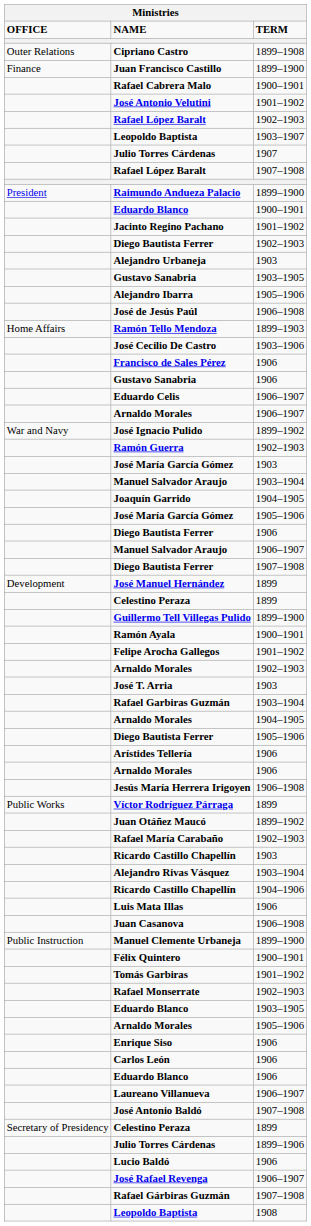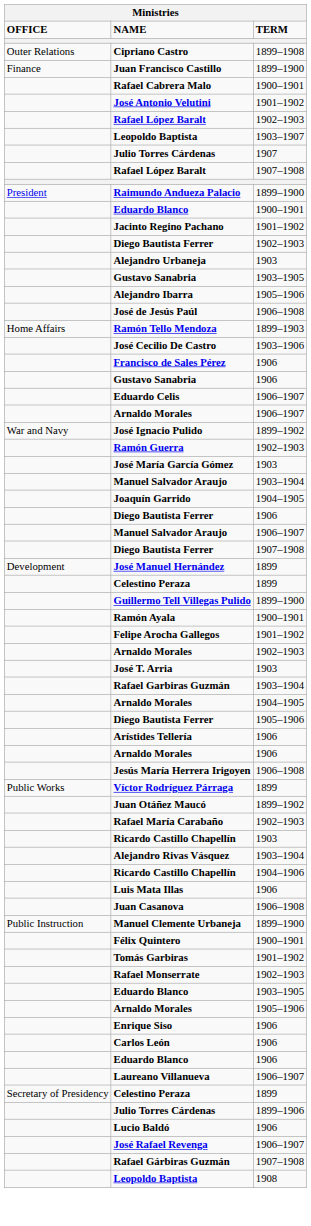 <table class="wikitable">
 <tr>
 <th bgcolor="#dcdcdc" colspan=3>Ministries</th>
 </tr>
 <tr>
 <td align="left"><strong>OFFICE</strong></td>
 <td align="left"><strong>NAME</strong></td>
 <td align="left"><strong>TERM</strong></td>
 </tr>
 <tr>
 <th bgcolor="black" colspan=3></th>
 </tr>
 <tr>
 <td align="left">Outer Relations</td>
 <td align="left"><strong>Cipriano Castro</strong></td>
 <td align="left">1899–1908</td>
 </tr>
 <tr>
 <td align="left">Finance</td>
 <td align="left"><strong>Juan Francisco Castillo</strong></td>
 <td align="left">1899–1900</td>
 </tr>
 <tr>
 <td align="left"> </td>
 <td align="left"><strong>Rafael Cabrera Malo</strong></td>
 <td align="left">1900–1901</td>
 </tr>
 <tr>
 <td align="left"> </td>
 <td align="left"><strong><a href='#'>José Antonio Velutini</a></strong></td>
 <td align="left">1901–1902</td>
 </tr>
 <tr>
 <td align="left"> </td>
 <td align="left"><strong><a href='#'>Rafael López Baralt</a></strong></td>
 <td align="left">1902–1903</td>
 </tr>
 <tr>
 <td align="left"> </td>
 <td align="left"><strong>Leopoldo Baptista</strong></td>
 <td align="left">1903–1907</td>
 </tr>
 <tr>
 <td align="left"> </td>
 <td align="left"><strong>Julio Torres Cárdenas</strong></td>
 <td align="left">1907</td>
 </tr>
 <tr>
 <td align="left"> </td>
 <td align="left"><strong>Rafael López Baralt</strong></td>
 <td align="left">1907–1908</td>
 </tr>
 <tr>
 <th bgcolor="black" colspan=3></th>
 </tr>
 <tr>
 <td align="left"><a href='#'>President</a></td>
 <td align="left"><strong><a href='#'>Raimundo Andueza Palacio</a></strong></td>
 <td align="left">1899–1900</td>
 </tr>
 <tr>
 <td align="left"> </td>
 <td align="left"><strong><a href='#'>Eduardo Blanco</a></strong></td>
 <td align="left">1900–1901</td>
 </tr>
 <tr>
 <td align="left"> </td>
 <td align="left"><strong>Jacinto Regino Pachano</strong></td>
 <td align="left">1901–1902</td>
 </tr>
 <tr>
 <td align="left"> </td>
 <td align="left"><strong>Diego Bautista Ferrer</strong></td>
 <td align="left">1902–1903</td>
 </tr>
 <tr>
 <td align="left"> </td>
 <td align="left"><strong>Alejandro Urbaneja</strong></td>
 <td align="left">1903</td>
 </tr>
 <tr>
 <td align="left"> </td>
 <td align="left"><strong>Gustavo Sanabria</strong></td>
 <td align="left">1903–1905</td>
 </tr>
 <tr>
 <td align="left"> </td>
 <td align="left"><strong>Alejandro Ibarra</strong></td>
 <td align="left">1905–1906</td>
 </tr>
 <tr>
 <td align="left"> </td>
 <td align="left"><strong>José de Jesús Paúl</strong></td>
 <td align="left">1906–1908</td>
 </tr>
 <tr>
 <td align="left">Home Affairs</td>
 <td align="left"><strong><a href='#'>Ramón Tello Mendoza</a></strong></td>
 <td align="left">1899–1903</td>
 </tr>
 <tr>
 <td align="left"> </td>
 <td align="left"><strong>José Cecilio De Castro</strong></td>
 <td align="left">1903–1906</td>
 </tr>
 <tr>
 <td align="left"> </td>
 <td align="left"><strong><a href='#'>Francisco de Sales Pérez</a></strong></td>
 <td align="left">1906</td>
 </tr>
 <tr>
 <td align="left"> </td>
 <td align="left"><strong>Gustavo Sanabria</strong></td>
 <td align="left">1906</td>
 </tr>
 <tr>
 <td align="left"> </td>
 <td align="left"><strong>Eduardo Celis</strong></td>
 <td align="left">1906–1907</td>
 </tr>
 <tr>
 <td align="left"> </td>
 <td align="left"><strong>Arnaldo Morales</strong></td>
 <td align="left">1906–1907</td>
 </tr>
 <tr>
 <td align="left">War and Navy</td>
 <td align="left"><strong>José Ignacio Pulido</strong></td>
 <td align="left">1899–1902</td>
 </tr>
 <tr>
 <td align="left"> </td>
 <td align="left"><strong><a href='#'>Ramón Guerra</a></strong></td>
 <td align="left">1902–1903</td>
 </tr>
 <tr>
 <td align="left"> </td>
 <td align="left"><strong>José María García Gómez</strong></td>
 <td align="left">1903</td>
 </tr>
 <tr>
 <td align="left"> </td>
 <td align="left"><strong>Manuel Salvador Araujo</strong></td>
 <td align="left">1903–1904</td>
 </tr>
 <tr>
 <td align="left"> </td>
 <td align="left"><strong>Joaquín Garrido</strong></td>
 <td align="left">1904–1905</td>
-</tr>
-<tr>
-<td align="left"> </td>
-<td align="left"><strong>José María García Gómez</strong></td>
-<td align="left">1905–1906</td>
 </tr>
 <tr>
 <td align="left"> </td>
 <td align="left"><strong>Diego Bautista Ferrer</strong></td>
 <td align="left">1906</td>
 </tr>
 <tr>
 <td align="left"> </td>
 <td align="left"><strong>Manuel Salvador Araujo</strong></td>
 <td align="left">1906–1907</td>
 </tr>
 <tr>
 <td align="left"> </td>
 <td align="left"><strong>Diego Bautista Ferrer</strong></td>
 <td align="left">1907–1908</td>
 </tr>
 <tr>
 <td align="left">Development</td>
 <td align="left"><strong><a href='#'>José Manuel Hernández</a></strong></td>
 <td align="left">1899</td>
 </tr>
 <tr>
 <td align="left"> </td>
 <td align="left"><strong>Celestino Peraza</strong></td>
 <td align="left">1899</td>
 </tr>
 <tr>
 <td align="left"> </td>
 <td align="left"><strong><a href='#'>Guillermo Tell Villegas Pulido</a></strong></td>
 <td align="left">1899–1900</td>
 </tr>
 <tr>
 <td align="left"> </td>
 <td align="left"><strong>Ramón Ayala</strong></td>
 <td align="left">1900–1901</td>
 </tr>
 <tr>
 <td align="left"> </td>
 <td align="left"><strong>Felipe Arocha Gallegos</strong></td>
 <td align="left">1901–1902</td>
 </tr>
 <tr>
 <td align="left"> </td>
 <td align="left"><strong>Arnaldo Morales</strong></td>
 <td align="left">1902–1903</td>
 </tr>
 <tr>
 <td align="left"> </td>
 <td align="left"><strong>José T. Arria</strong></td>
 <td align="left">1903</td>
 </tr>
 <tr>
 <td align="left"> </td>
 <td align="left"><strong>Rafael Garbiras Guzmán</strong></td>
 <td align="left">1903–1904</td>
 </tr>
 <tr>
 <td align="left"> </td>
 <td align="left"><strong>Arnaldo Morales</strong></td>
 <td align="left">1904–1905</td>
 </tr>
 <tr>
 <td align="left"> </td>
 <td align="left"><strong>Diego Bautista Ferrer</strong></td>
 <td align="left">1905–1906</td>
 </tr>
 <tr>
 <td align="left"> </td>
 <td align="left"><strong>Arístides Tellería</strong></td>
 <td align="left">1906</td>
 </tr>
 <tr>
 <td align="left"> </td>
 <td align="left"><strong>Arnaldo Morales</strong></td>
 <td align="left">1906</td>
 </tr>
 <tr>
 <td align="left"> </td>
 <td align="left"><strong>Jesús María Herrera Irigoyen</strong></td>
 <td align="left">1906–1908</td>
 </tr>
 <tr>
 <td align="left">Public Works</td>
 <td align="left"><strong><a href='#'>Víctor Rodríguez Párraga</a></strong></td>
 <td align="left">1899</td>
 </tr>
 <tr>
 <td align="left"> </td>
 <td align="left"><strong>Juan Otáñez Maucó</strong></td>
 <td align="left">1899–1902</td>
 </tr>
 <tr>
 <td align="left"> </td>
 <td align="left"><strong>Rafael María Carabaño</strong></td>
 <td align="left">1902–1903</td>
 </tr>
 <tr>
 <td align="left"> </td>
 <td align="left"><strong>Ricardo Castillo Chapellín</strong></td>
 <td align="left">1903</td>
 </tr>
 <tr>
 <td align="left"> </td>
 <td align="left"><strong>Alejandro Rivas Vásquez</strong></td>
 <td align="left">1903–1904</td>
 </tr>
 <tr>
 <td align="left"> </td>
 <td align="left"><strong>Ricardo Castillo Chapellín</strong></td>
 <td align="left">1904–1906</td>
 </tr>
 <tr>
 <td align="left"> </td>
 <td align="left"><strong>Luis Mata Illas</strong></td>
 <td align="left">1906</td>
 </tr>
 <tr>
 <td align="left"> </td>
 <td align="left"><strong>Juan Casanova</strong></td>
 <td align="left">1906–1908</td>
 </tr>
 <tr>
 <td align="left">Public Instruction</td>
 <td align="left"><strong>Manuel Clemente Urbaneja</strong></td>
 <td align="left">1899–1900</td>
 </tr>
 <tr>
 <td align="left"> </td>
 <td align="left"><strong>Félix Quintero</strong></td>
 <td align="left">1900–1901</td>
 </tr>
 <tr>
 <td align="left"> </td>
 <td align="left"><strong>Tomás Garbiras</strong></td>
 <td align="left">1901–1902</td>
 </tr>
 <tr>
 <td align="left"> </td>
 <td align="left"><strong>Rafael Monserrate</strong></td>
 <td align="left">1902–1903</td>
 </tr>
 <tr>
 <td align="left"> </td>
 <td align="left"><strong>Eduardo Blanco</strong></td>
 <td align="left">1903–1905</td>
 </tr>
 <tr>
 <td align="left"> </td>
 <td align="left"><strong>Arnaldo Morales</strong></td>
 <td align="left">1905–1906</td>
 </tr>
 <tr>
 <td align="left"> </td>
 <td align="left"><strong>Enrique Siso</strong></td>
 <td align="left">1906</td>
 </tr>
 <tr>
 <td align="left"> </td>
 <td align="left"><strong>Carlos León</strong></td>
 <td align="left">1906</td>
 </tr>
 <tr>
 <td align="left"> </td>
 <td align="left"><strong>Eduardo Blanco</strong></td>
 <td align="left">1906</td>
 </tr>
 <tr>
 <td align="left"> </td>
 <td align="left"><strong>Laureano Villanueva</strong></td>
 <td align="left">1906–1907</td>
 </tr>
 <tr>
-<td align="left"> </td>
-<td align="left"><strong>José Antonio Baldó</strong></td>
-<td align="left">1907–1908</td>
-</tr>
-<tr>
 <td align="left">Secretary of Presidency</td>
 <td align="left"><strong>Celestino Peraza</strong></td>
 <td align="left">1899</td>
 </tr>
 <tr>
 <td align="left"> </td>
 <td align="left"><strong>Julio Torres Cárdenas</strong></td>
 <td align="left">1899–1906</td>
 </tr>
 <tr>
 <td align="left"> </td>
 <td align="left"><strong>Lucio Baldó</strong></td>
 <td align="left">1906</td>
 </tr>
 <tr>
 <td align="left"> </td>
 <td align="left"><strong><a href='#'>José Rafael Revenga</a></strong></td>
 <td align="left">1906–1907</td>
 </tr>
 <tr>
 <td align="left"> </td>
 <td align="left"><strong>Rafael Gárbiras Guzmán</strong></td>
 <td align="left">1907–1908</td>
 </tr>
 <tr>
 <td align="left"> </td>
 <td align="left"><strong><a href='#'>Leopoldo Baptista</a></strong></td>
 <td align="left">1908</td>
 </tr>
 </table>
